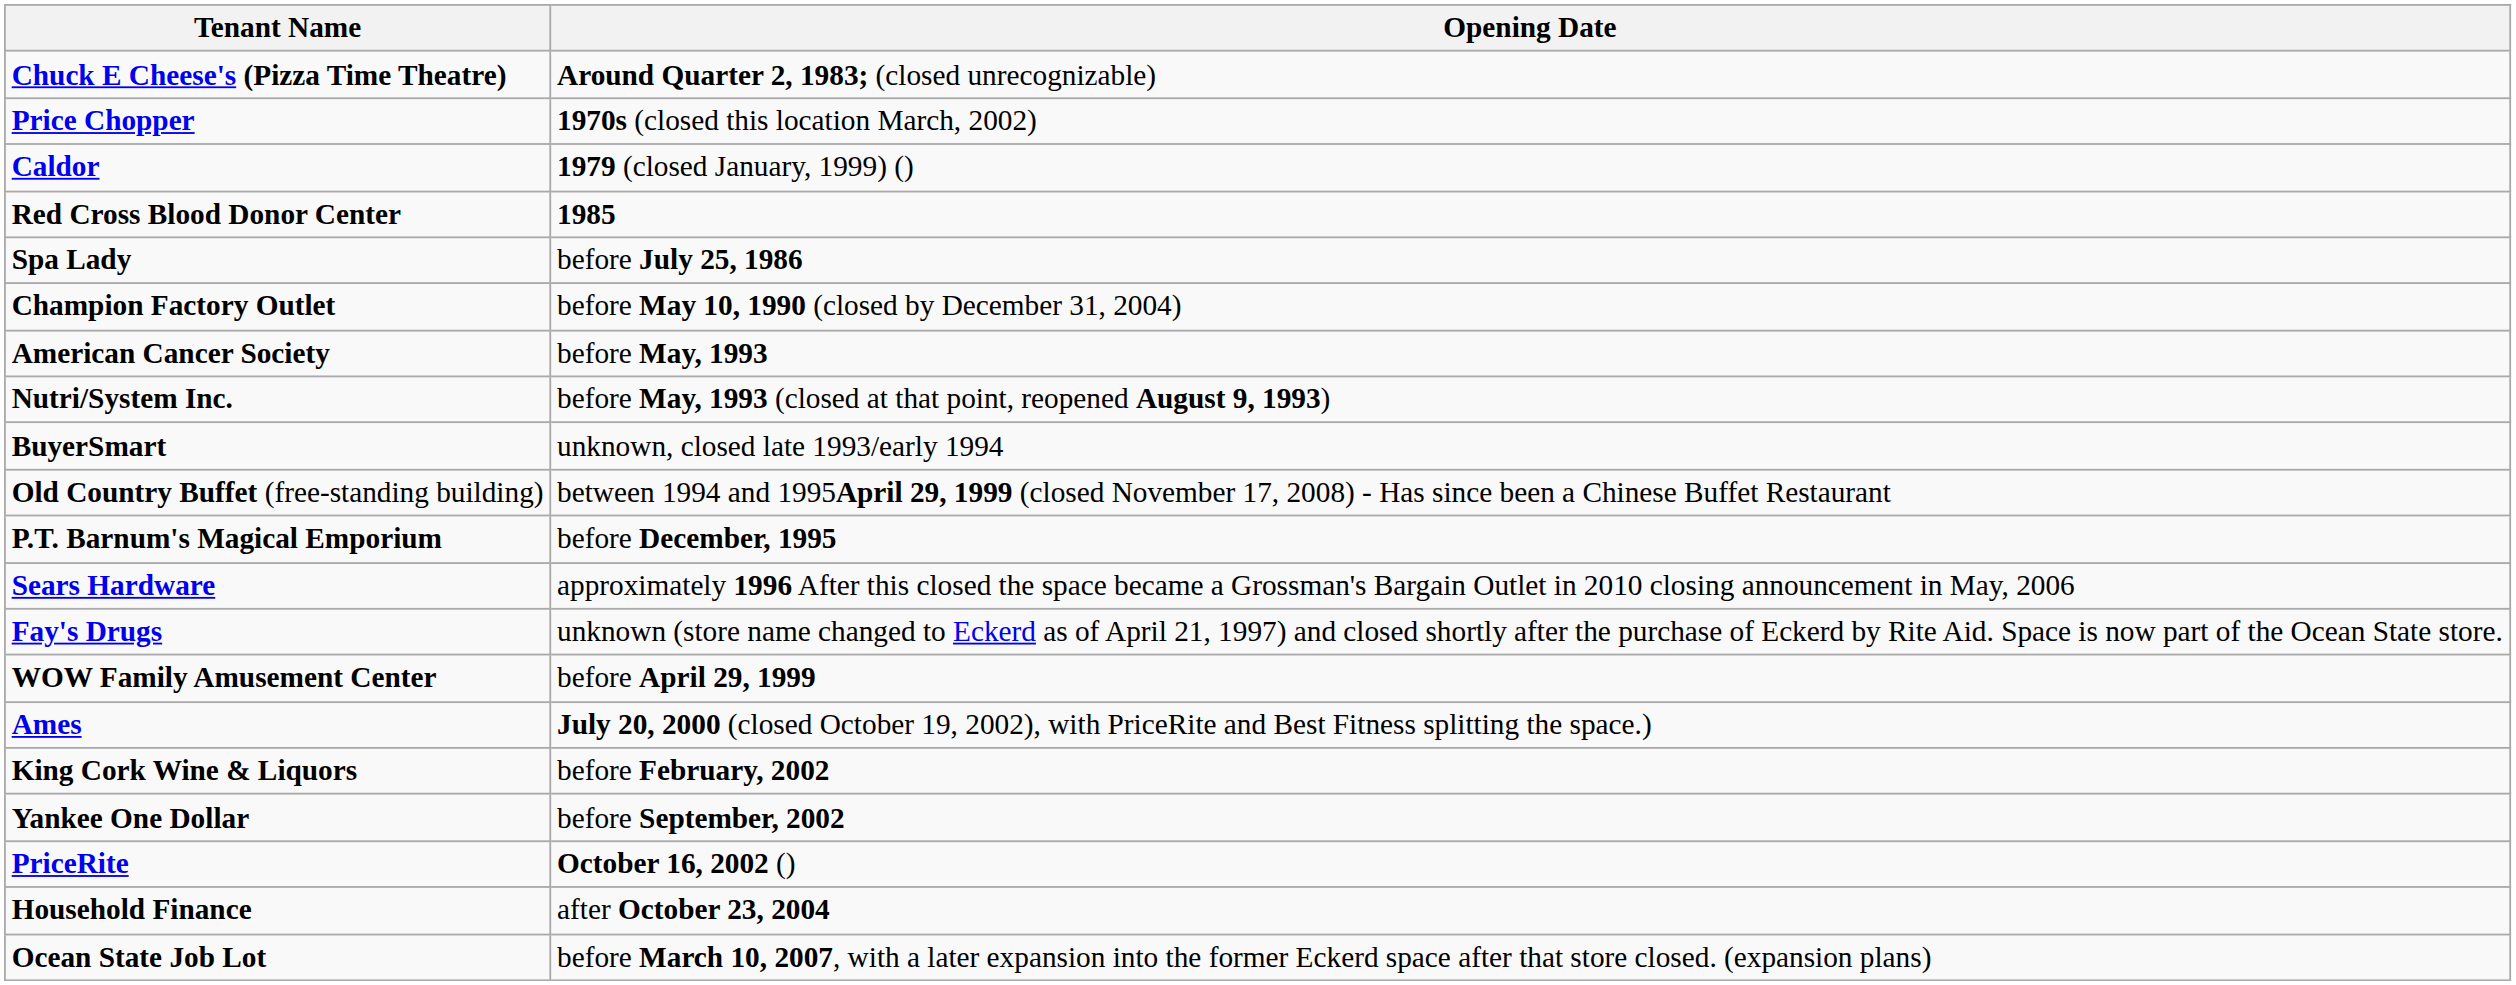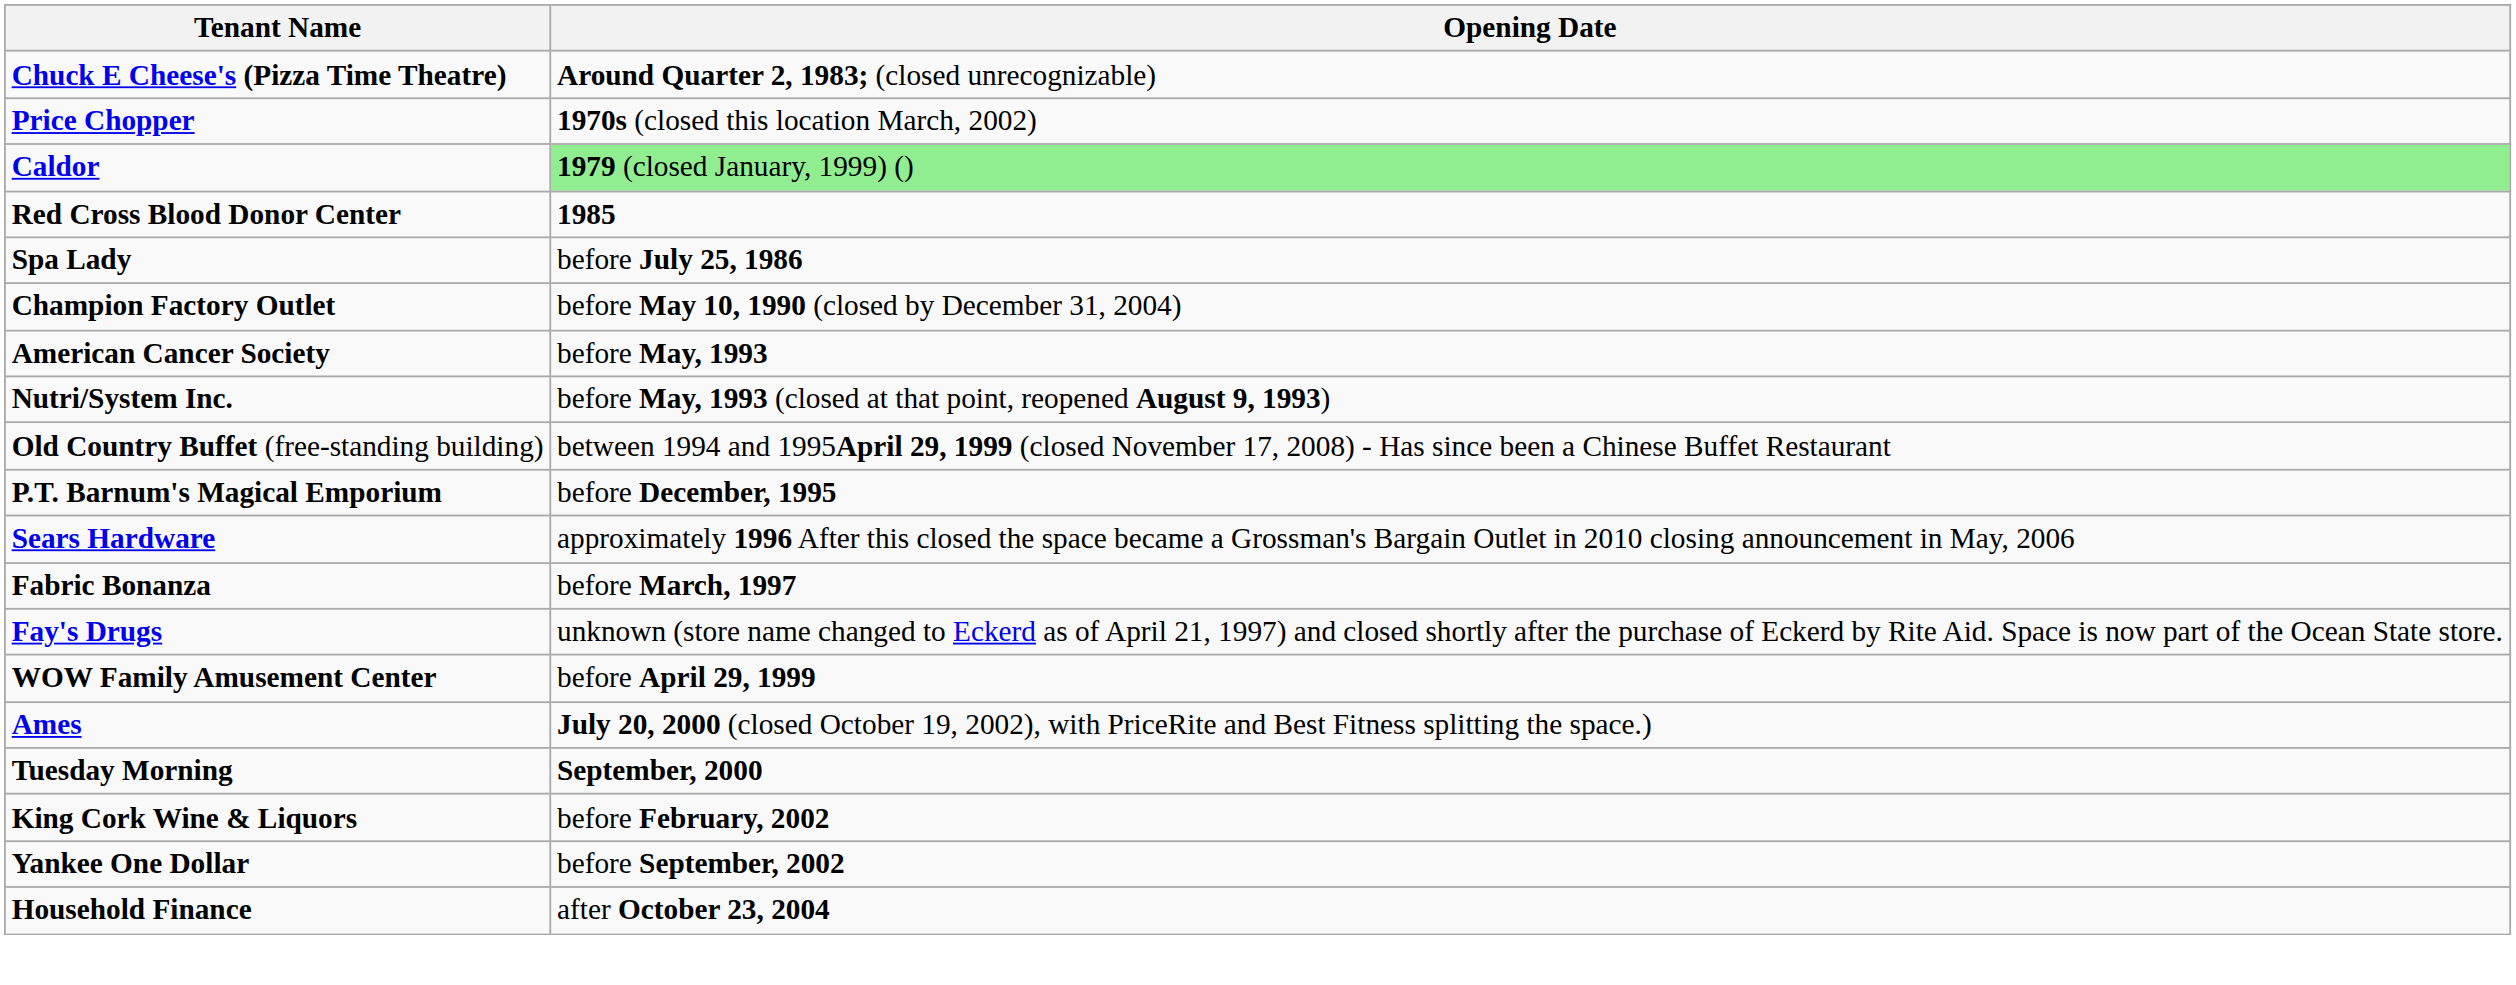 <table class="wikitable" border="1">
 <tr>
 <th>Tenant Name</th>
 <th>Opening Date</th>
 </tr>
 <tr>
 <td><strong><a href='#'>Chuck E Cheese's</a> (Pizza Time Theatre)</strong></td>
 <td><strong>Around Quarter 2, 1983;</strong> (closed unrecognizable)</td>
 </tr>
 <tr>
 <td><strong><a href='#'>Price Chopper</a></strong></td>
 <td><strong>1970s</strong> (closed this location March, 2002)</td>
 </tr>
 <tr>
 <td><strong><a href='#'>Caldor</a></strong></td>
-<td><strong>1979</strong> (closed January, 1999) ()</td>
+<td style="background: lightgreen;"><strong>1979</strong> (closed January, 1999) ()</td>
 </tr>
 <tr>
 <td><strong>Red Cross Blood Donor Center</strong></td>
 <td><strong>1985</strong></td>
 </tr>
 <tr>
 <td><strong>Spa Lady</strong></td>
 <td>before <strong>July 25, 1986</strong></td>
 </tr>
 <tr>
 <td><strong>Champion Factory Outlet</strong></td>
 <td>before <strong>May 10, 1990</strong> (closed by December 31, 2004)</td>
 </tr>
 <tr>
 <td><strong>American Cancer Society</strong></td>
 <td>before <strong>May, 1993</strong></td>
 </tr>
 <tr>
 <td><strong>Nutri/System Inc.</strong></td>
 <td>before <strong>May, 1993</strong> (closed at that point, reopened <strong>August 9, 1993</strong>)</td>
 </tr>
 <tr>
-<td><strong>BuyerSmart</strong></td>
-<td>unknown, closed late 1993/early 1994</td>
-</tr>
-<tr>
 <td><strong>Old Country Buffet</strong> (free-standing building)</td>
 <td>between 1994 and 1995<strong>April 29, 1999</strong> (closed November 17, 2008) - Has since been a Chinese Buffet Restaurant </td>
 </tr>
 <tr>
 <td><strong>P.T. Barnum's Magical Emporium</strong></td>
 <td>before <strong>December, 1995</strong></td>
 </tr>
 <tr>
 <td><strong><a href='#'>Sears Hardware</a></strong></td>
 <td>approximately <strong>1996</strong> After this closed the space became a Grossman's Bargain Outlet in 2010  closing announcement in May, 2006</td>
+</tr>
+<tr>
+<td><strong>Fabric Bonanza</strong></td>
+<td>before <strong>March, 1997</strong></td>
 </tr>
 <tr>
 <td><strong><a href='#'>Fay's Drugs</a></strong></td>
 <td>unknown  (store name changed to <a href='#'>Eckerd</a> as of April 21, 1997) and closed shortly after the purchase of Eckerd by Rite Aid.  Space is now part of the Ocean State store.</td>
 </tr>
 <tr>
 <td><strong>WOW Family Amusement Center</strong></td>
 <td>before <strong>April 29, 1999</strong></td>
 </tr>
 <tr>
 <td><strong><a href='#'>Ames</a></strong></td>
 <td><strong>July 20, 2000</strong> (closed October 19, 2002), with PriceRite and Best Fitness splitting the space.)</td>
 </tr>
 <tr>
+<td><strong>Tuesday Morning</strong></td>
+<td><strong>September, 2000</strong></td>
+</tr>
+<tr>
 <td><strong>King Cork Wine & Liquors</strong></td>
 <td>before <strong>February, 2002</strong></td>
 </tr>
 <tr>
 <td><strong>Yankee One Dollar</strong></td>
 <td>before <strong>September, 2002</strong></td>
 </tr>
 <tr>
-<td><strong><a href='#'>PriceRite</a></strong></td>
-<td><strong>October 16, 2002</strong> ()</td>
-</tr>
-<tr>
 <td><strong>Household Finance</strong></td>
 <td>after <strong>October 23, 2004</strong></td>
 </tr>
-<tr>
-<td><strong>Ocean State Job Lot</strong></td>
-<td>before <strong>March 10, 2007</strong>, with a later expansion into the former Eckerd space after that store closed. (expansion plans)</td>
-</tr>
 </table>
